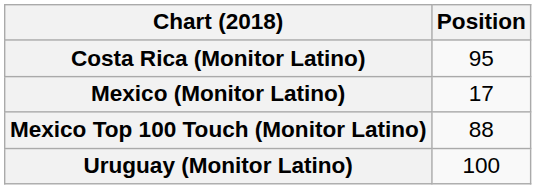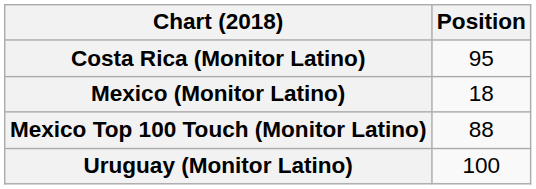 <table class="wikitable sortable plainrowheaders" style="text-align:center">
 <tr>
 <th scope="col">Chart (2018)</th>
 <th scope="col">Position</th>
 </tr>
 <tr>
 <th scope="row">Costa Rica (Monitor Latino)</th>
 <td>95</td>
 </tr>
 <tr>
 <th scope="row">Mexico (Monitor Latino)</th>
-<td>17</td>
+<td>18</td>
 </tr>
 <tr>
 <th scope="row">Mexico Top 100 Touch (Monitor Latino)</th>
 <td>88</td>
 </tr>
 <tr>
 <th scope="row">Uruguay (Monitor Latino)</th>
 <td>100</td>
 </tr>
 </table>
